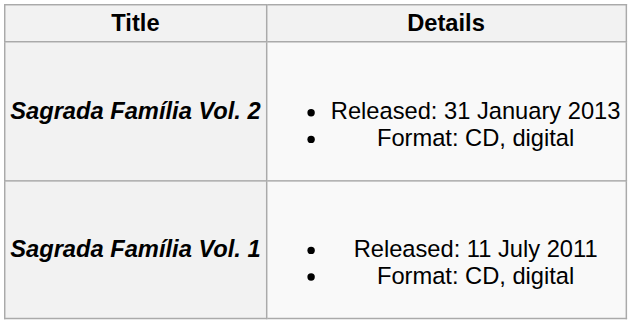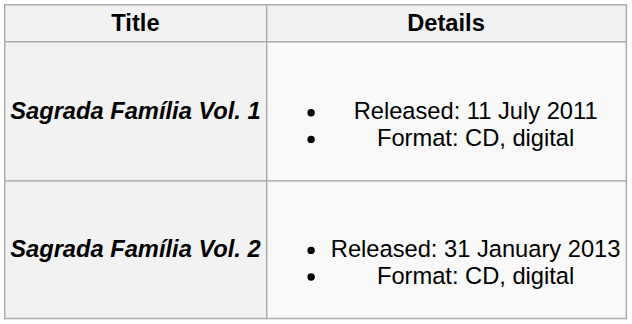 <table class="wikitable plainrowheaders" style="text-align:center;">
 <tr>
 <th scope="col">Title</th>
 <th scope="col">Details</th>
 </tr>
 <tr>
+<th scope="row"><em>Sagrada Família Vol. 1</em></th>
+<td><br><ul><li>Released: 11 July 2011</li><li>Format: CD, digital</li></ul></td>
+</tr>
+<tr>
 <th scope="row"><em>Sagrada Família Vol. 2</em></th>
 <td><br><ul><li>Released: 31 January 2013</li><li>Format: CD, digital</li></ul></td>
 </tr>
-<tr>
-<th scope="row"><em>Sagrada Família Vol. 1</em></th>
-<td><br><ul><li>Released: 11 July 2011</li><li>Format: CD, digital</li></ul></td>
-</tr>
 </table>
